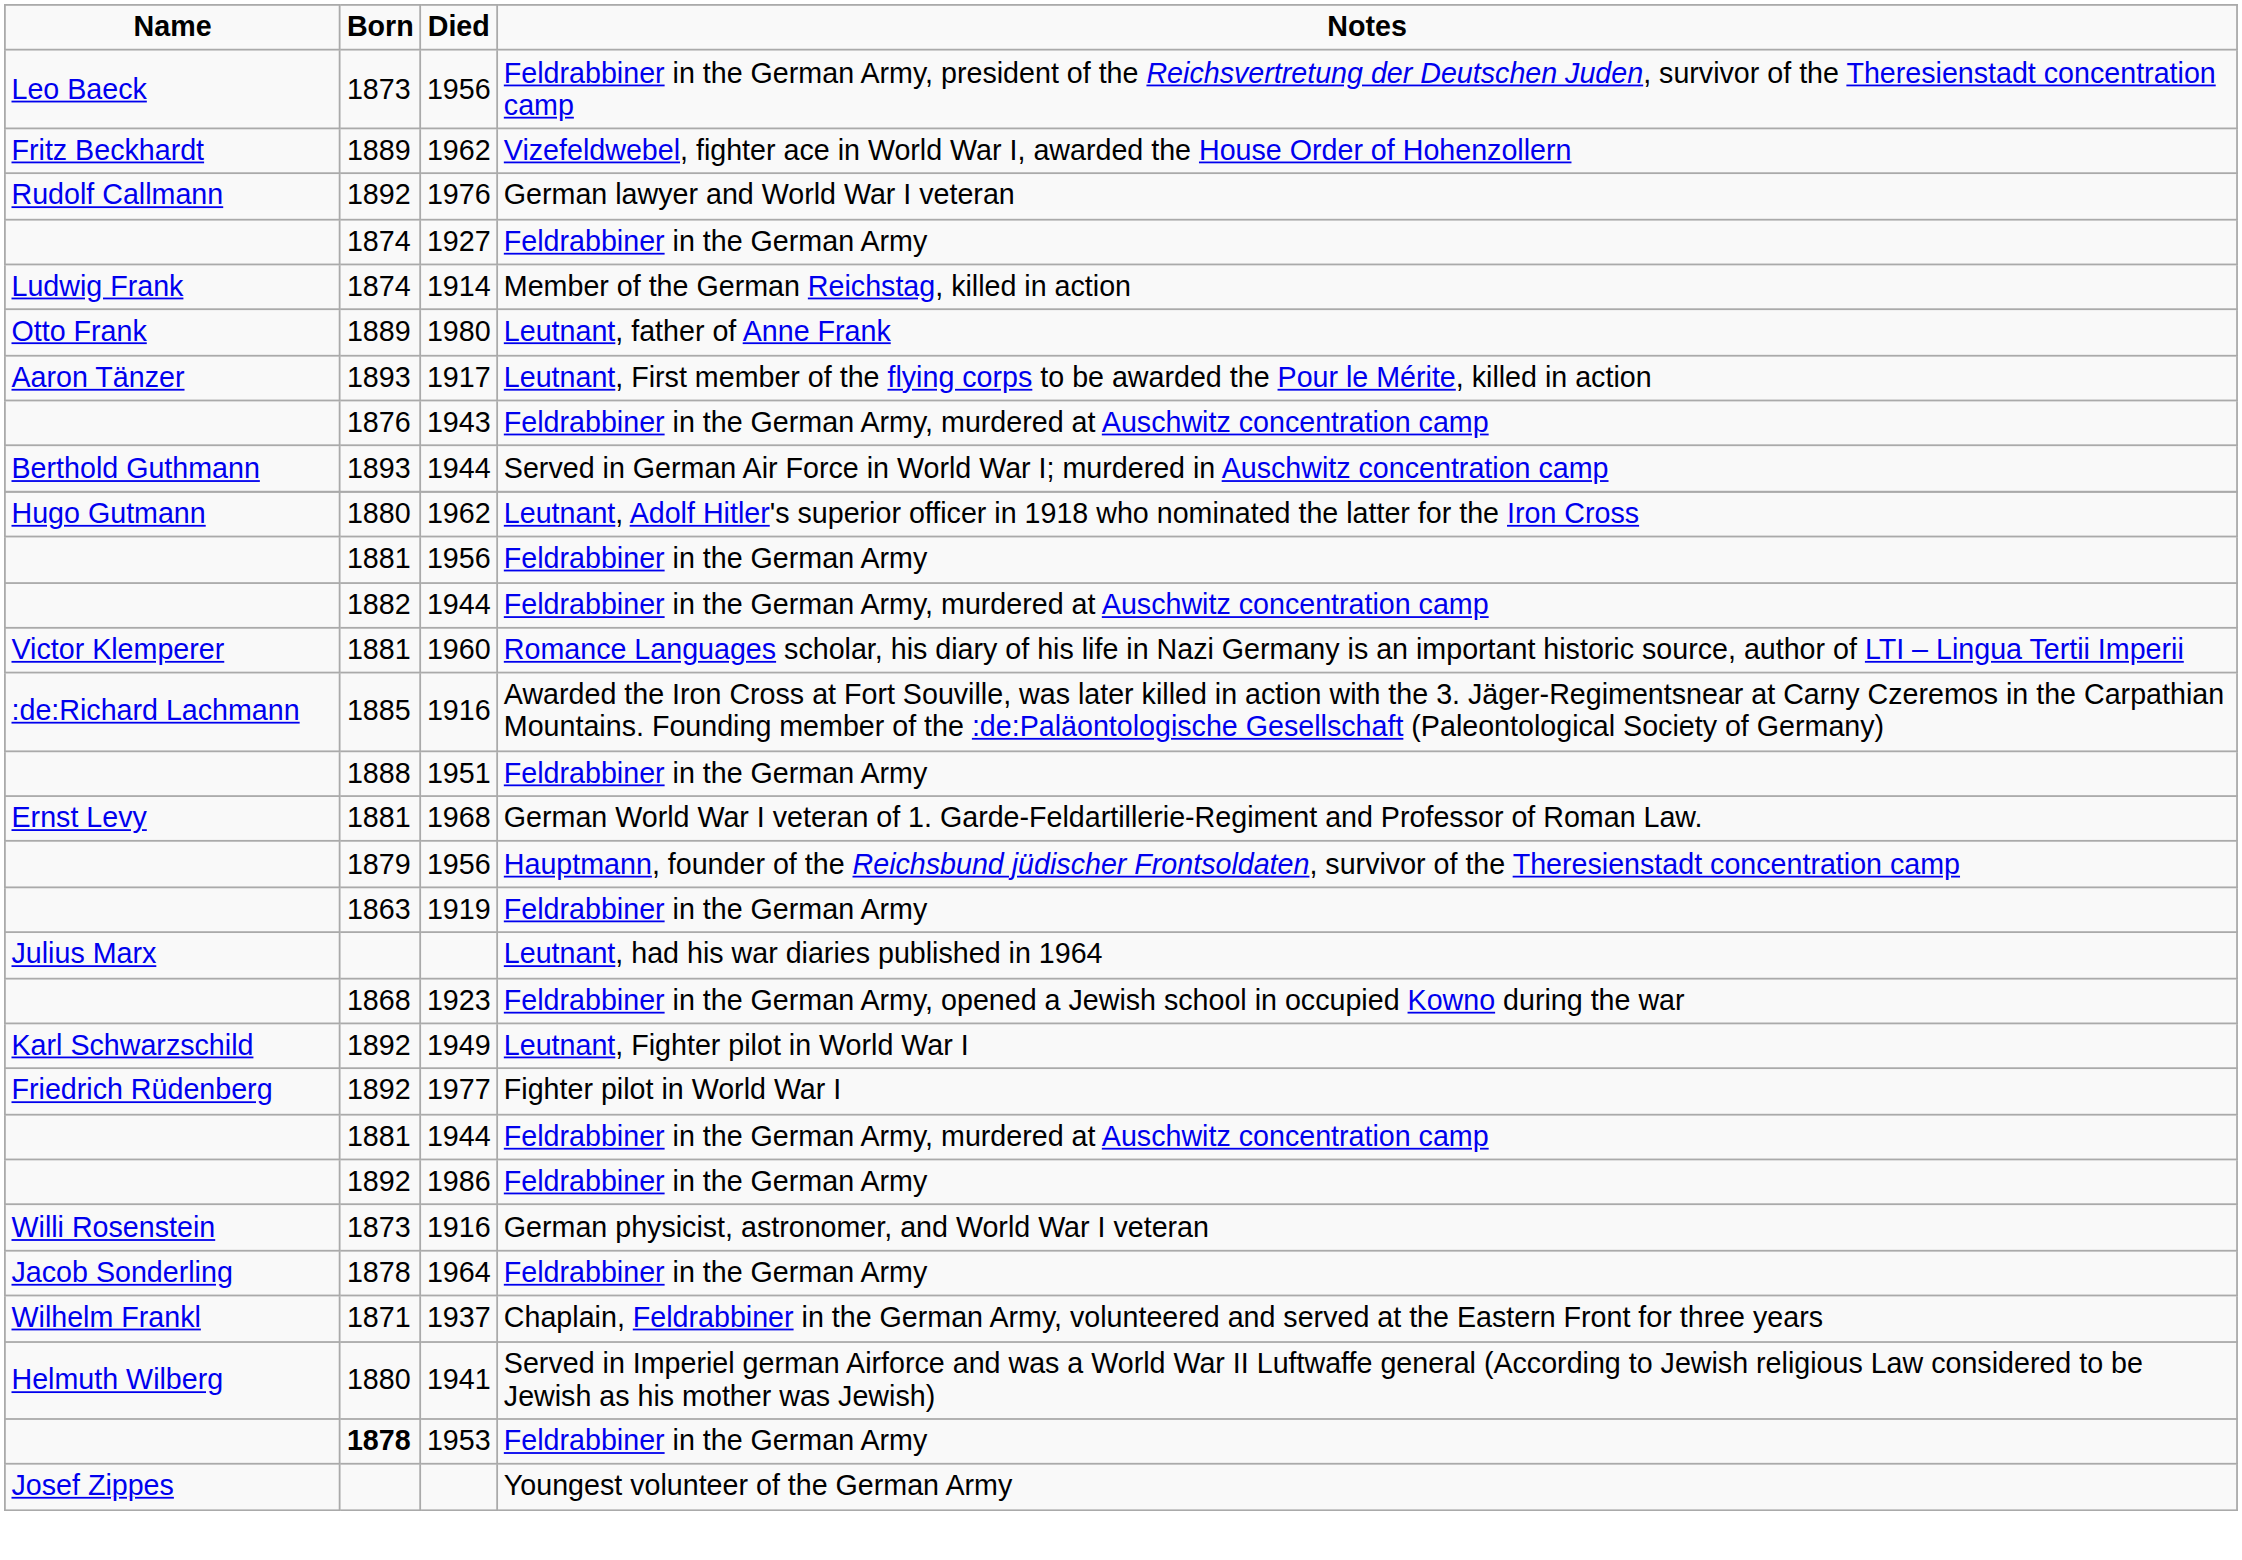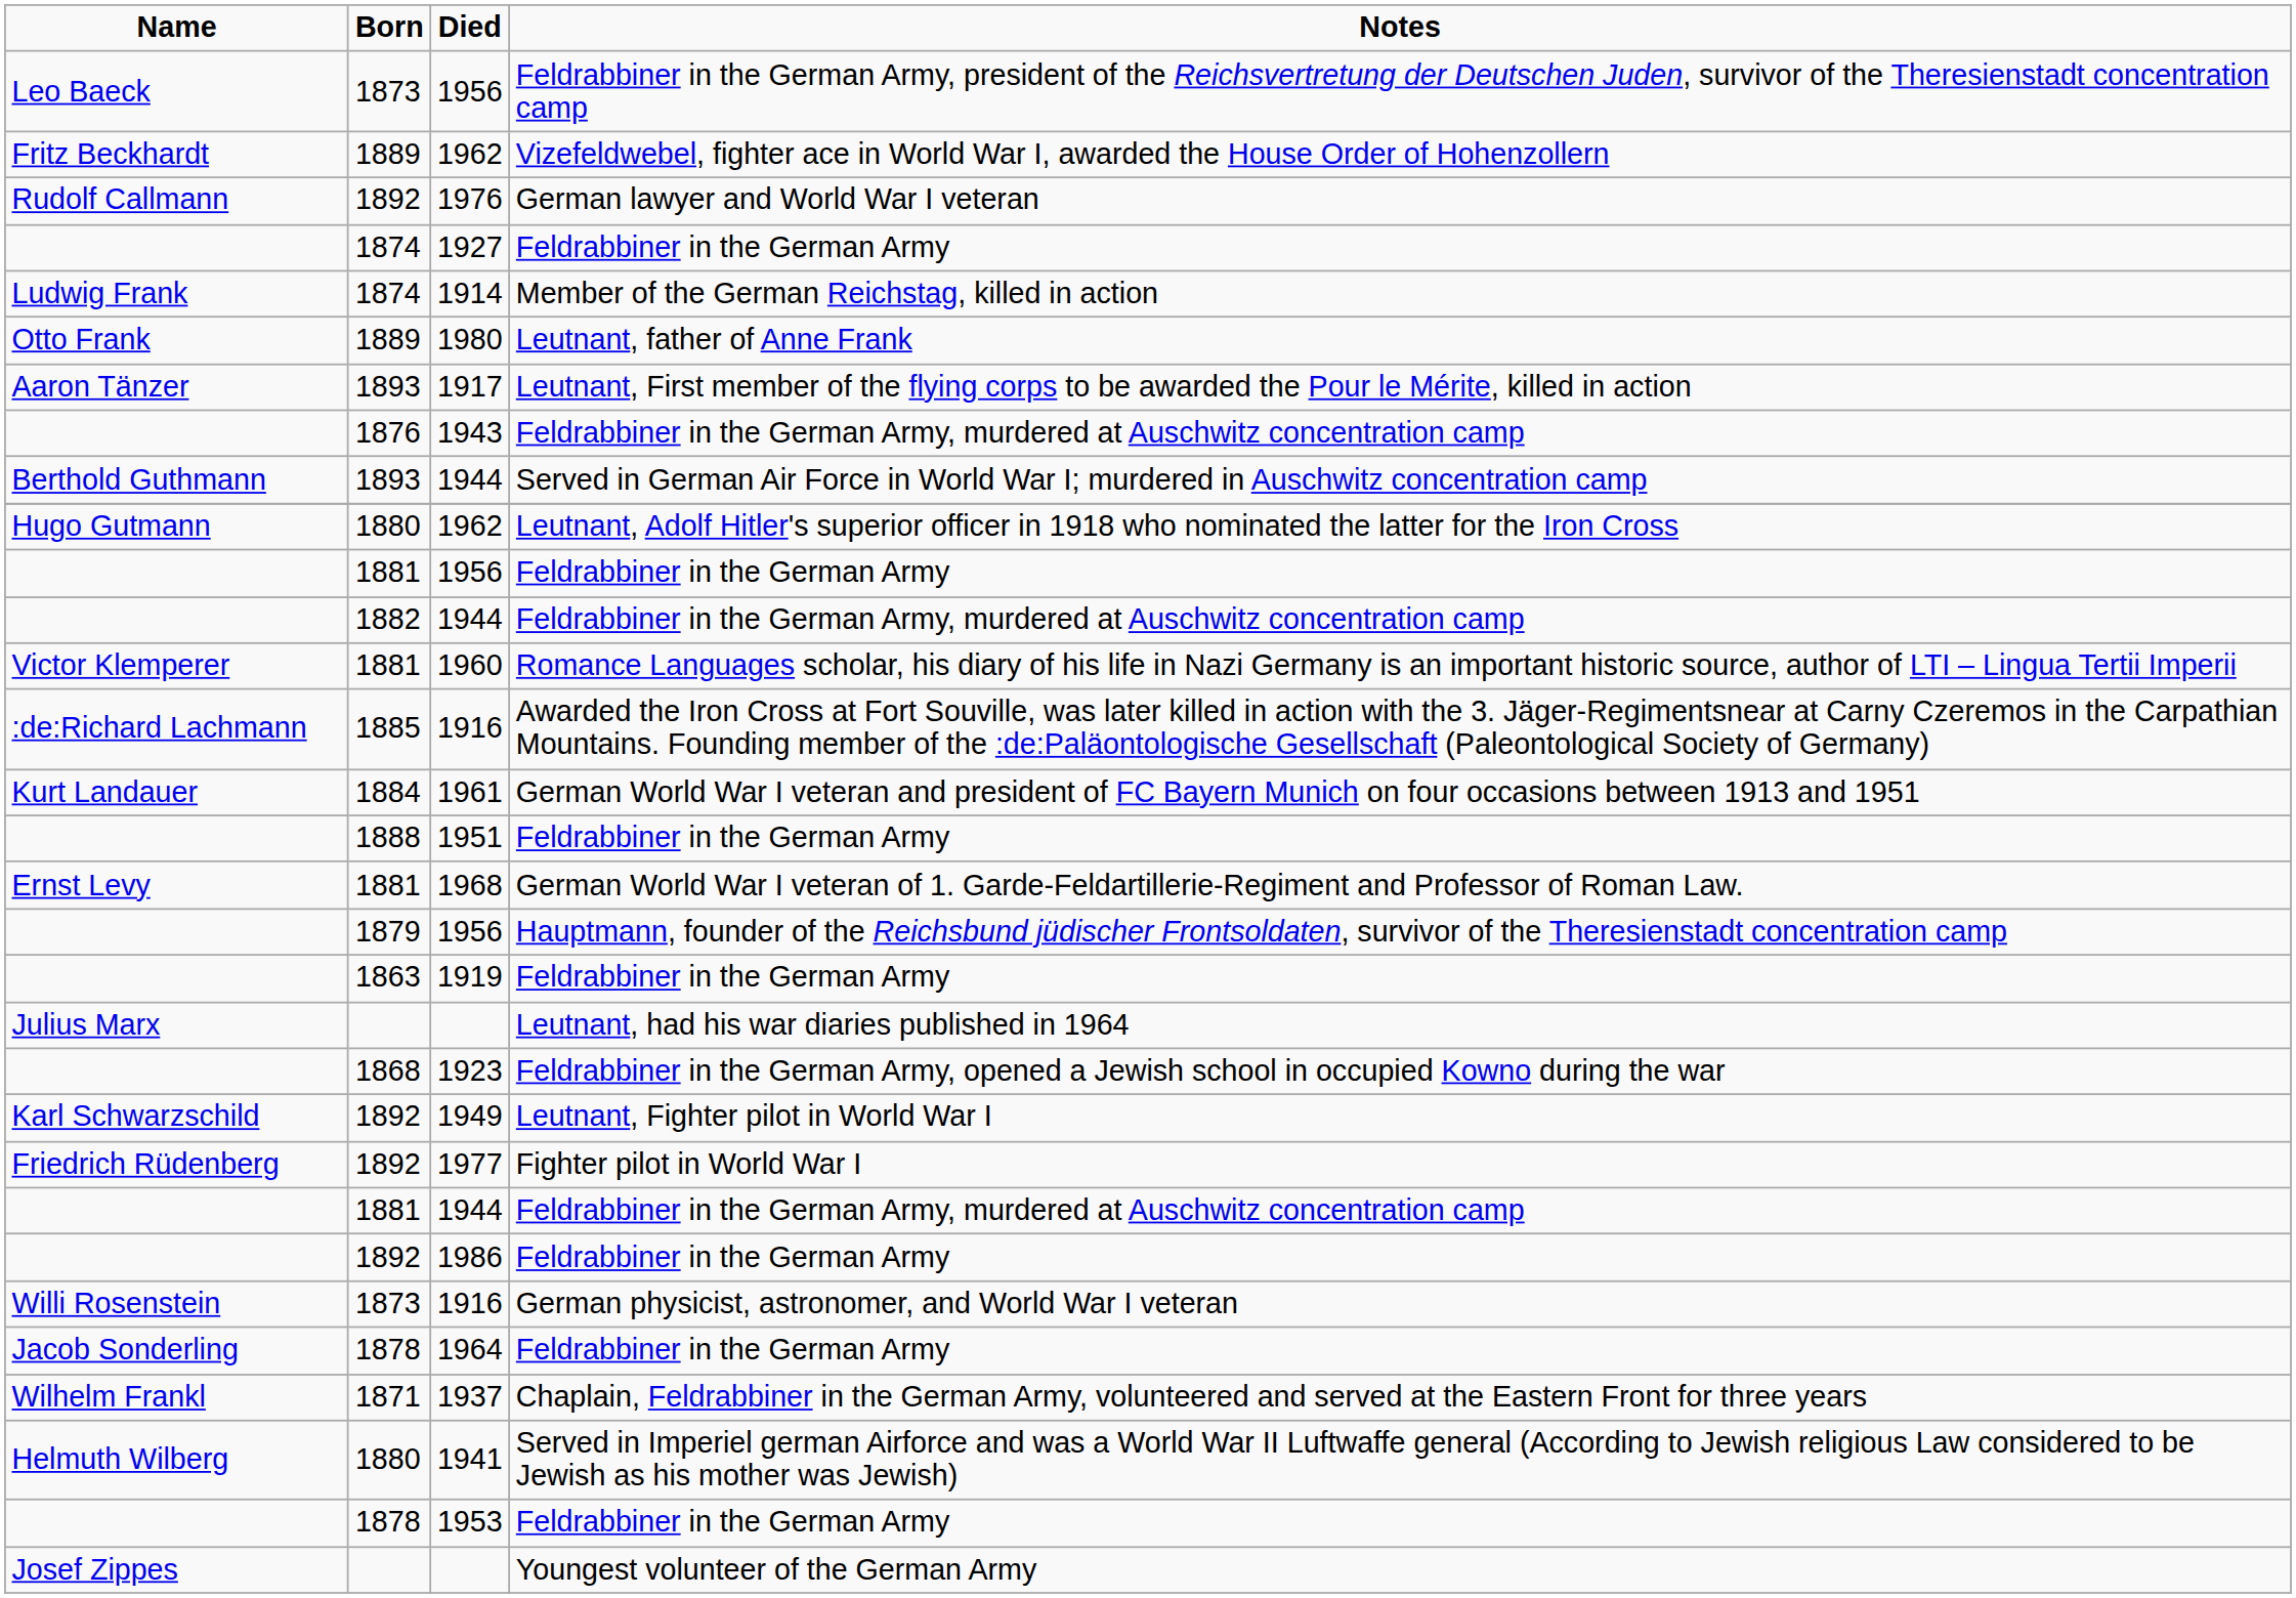 <table class="wikitable">
 <tr align="center">
 <td width="180"><strong>Name</strong></td>
 <td><strong>Born</strong></td>
 <td><strong>Died</strong></td>
 <td><strong>Notes</strong></td>
 </tr>
 <tr>
 <td><a href='#'>Leo Baeck</a></td>
 <td>1873</td>
 <td>1956</td>
 <td><a href='#'>Feldrabbiner</a> in the German Army, president of the <em><a href='#'>Reichsvertretung der Deutschen Juden</a></em>, survivor of the <a href='#'>Theresienstadt concentration camp</a></td>
 </tr>
 <tr>
 <td><a href='#'>Fritz Beckhardt</a></td>
 <td>1889</td>
 <td>1962</td>
 <td><a href='#'>Vizefeldwebel</a>, fighter ace in World War I, awarded the <a href='#'>House Order of Hohenzollern</a></td>
 </tr>
 <tr>
 <td><a href='#'>Rudolf Callmann</a></td>
 <td>1892</td>
 <td>1976</td>
 <td>German lawyer and World War I veteran</td>
 </tr>
 <tr>
 <td></td>
 <td>1874</td>
 <td>1927</td>
 <td><a href='#'>Feldrabbiner</a> in the German Army</td>
 </tr>
 <tr>
 <td><a href='#'>Ludwig Frank</a></td>
 <td>1874</td>
 <td>1914</td>
 <td>Member of the German <a href='#'>Reichstag</a>, killed in action</td>
 </tr>
 <tr>
 <td><a href='#'>Otto Frank</a></td>
 <td>1889</td>
 <td>1980</td>
 <td><a href='#'>Leutnant</a>, father of <a href='#'>Anne Frank</a></td>
 </tr>
 <tr>
 <td><a href='#'>Aaron Tänzer</a></td>
 <td>1893</td>
 <td>1917</td>
 <td><a href='#'>Leutnant</a>, First member of the <a href='#'>flying corps</a> to be awarded the <a href='#'>Pour le Mérite</a>, killed in action</td>
 </tr>
 <tr>
 <td></td>
 <td>1876</td>
 <td>1943</td>
 <td><a href='#'>Feldrabbiner</a> in the German Army, murdered at <a href='#'>Auschwitz concentration camp</a></td>
 </tr>
 <tr>
 <td><a href='#'>Berthold Guthmann</a></td>
 <td>1893</td>
 <td>1944</td>
 <td>Served in German Air Force in World War I; murdered in <a href='#'>Auschwitz concentration camp</a></td>
 </tr>
 <tr>
 </tr>
 <tr>
 <td><a href='#'>Hugo Gutmann</a></td>
 <td>1880</td>
 <td>1962</td>
 <td><a href='#'>Leutnant</a>, <a href='#'>Adolf Hitler</a>'s superior officer in 1918 who nominated the latter for the <a href='#'>Iron Cross</a></td>
 </tr>
 <tr>
 <td></td>
 <td>1881</td>
 <td>1956</td>
 <td><a href='#'>Feldrabbiner</a> in the German Army</td>
 </tr>
 <tr>
 <td></td>
 <td>1882</td>
 <td>1944</td>
 <td><a href='#'>Feldrabbiner</a> in the German Army, murdered at <a href='#'>Auschwitz concentration camp</a></td>
 </tr>
 <tr>
 <td><a href='#'>Victor Klemperer</a></td>
 <td>1881</td>
 <td>1960</td>
 <td><a href='#'>Romance Languages</a> scholar, his diary of his life in Nazi Germany is an important historic source, author of <a href='#'>LTI – Lingua Tertii Imperii</a></td>
 </tr>
 <tr>
 <td><a href='#'>:de:Richard Lachmann</a></td>
 <td>1885</td>
 <td>1916</td>
 <td>Awarded the Iron Cross at Fort Souville, was later killed in action with the 3. Jäger-Regimentsnear at Carny Czeremos in the Carpathian Mountains. Founding member of the <a href='#'>:de:Paläontologische Gesellschaft</a> (Paleontological Society of Germany)</td>
 </tr>
 <tr>
+<td><a href='#'>Kurt Landauer</a></td>
+<td>1884</td>
+<td>1961</td>
+<td>German World War I veteran and president of <a href='#'>FC Bayern Munich</a> on four occasions between 1913 and 1951</td>
+</tr>
+<tr>
 <td></td>
 <td>1888</td>
 <td>1951</td>
 <td><a href='#'>Feldrabbiner</a> in the German Army</td>
 </tr>
 <tr>
 <td><a href='#'>Ernst Levy</a></td>
 <td>1881</td>
 <td>1968</td>
 <td>German World War I veteran of 1. Garde-Feldartillerie-Regiment and Professor of Roman Law.</td>
 </tr>
 <tr>
 <td></td>
 <td>1879</td>
 <td>1956</td>
 <td><a href='#'>Hauptmann</a>, founder of the <em><a href='#'>Reichsbund jüdischer Frontsoldaten</a></em>, survivor of the <a href='#'>Theresienstadt concentration camp</a></td>
 </tr>
 <tr>
 <td></td>
 <td>1863</td>
 <td>1919</td>
 <td><a href='#'>Feldrabbiner</a> in the German Army</td>
 </tr>
 <tr>
 <td><a href='#'>Julius Marx</a></td>
 <td></td>
 <td></td>
 <td><a href='#'>Leutnant</a>, had his war diaries published in 1964</td>
 </tr>
 <tr>
 <td></td>
 <td>1868</td>
 <td>1923</td>
 <td><a href='#'>Feldrabbiner</a> in the German Army, opened a Jewish school in occupied <a href='#'>Kowno</a> during the war</td>
 </tr>
 <tr>
 <td><a href='#'>Karl Schwarzschild</a></td>
 <td>1892</td>
 <td>1949</td>
 <td><a href='#'>Leutnant</a>, Fighter pilot in World War I</td>
 </tr>
 <tr>
 <td><a href='#'>Friedrich Rüdenberg</a></td>
 <td>1892</td>
 <td>1977</td>
 <td>Fighter pilot in World War I</td>
 </tr>
 <tr>
 <td></td>
 <td>1881</td>
 <td>1944</td>
 <td><a href='#'>Feldrabbiner</a> in the German Army, murdered at <a href='#'>Auschwitz concentration camp</a></td>
 </tr>
 <tr>
 <td></td>
 <td>1892</td>
 <td>1986</td>
 <td><a href='#'>Feldrabbiner</a> in the German Army</td>
 </tr>
 <tr>
 <td><a href='#'>Willi Rosenstein</a></td>
 <td>1873</td>
 <td>1916</td>
 <td>German physicist, astronomer, and World War I veteran</td>
 </tr>
 <tr>
 <td><a href='#'>Jacob Sonderling</a></td>
 <td>1878</td>
 <td>1964</td>
 <td><a href='#'>Feldrabbiner</a> in the German Army</td>
 </tr>
 <tr>
 <td><a href='#'>Wilhelm Frankl</a></td>
 <td>1871</td>
 <td>1937</td>
 <td>Chaplain, <a href='#'>Feldrabbiner</a> in the German Army, volunteered and served at the Eastern Front for three years</td>
 </tr>
 <tr>
 <td><a href='#'>Helmuth Wilberg</a></td>
 <td>1880</td>
 <td>1941</td>
 <td>Served in Imperiel german Airforce and was a World War II Luftwaffe general (According to Jewish religious Law considered to be Jewish as his mother was Jewish)</td>
 </tr>
 <tr>
 <td></td>
-<td><strong>1878</strong></td>
+<td>1878</td>
 <td>1953</td>
 <td><a href='#'>Feldrabbiner</a> in the German Army</td>
 </tr>
 <tr>
 <td><a href='#'>Josef Zippes</a></td>
 <td></td>
 <td></td>
 <td>Youngest volunteer of the German Army</td>
 </tr>
 </table>
